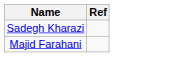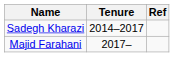 <table class="wikitable" style="text-align:center; font-size:100%; line-height:16px;">
 <tr>
 <th>Name</th>
+<th>Tenure</th>
 <th>Ref</th>
 </tr>
 <tr>
 <td><a href='#'>Sadegh Kharazi</a></td>
+<td>2014–2017</td>
 <td></td>
 </tr>
 <tr>
 <td><a href='#'>Majid Farahani</a></td>
+<td>2017–</td>
 <td></td>
 </tr>
 </table>
